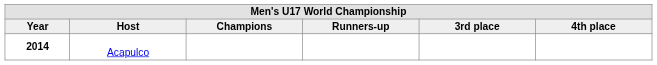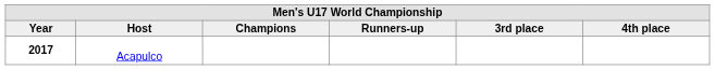 <table class="toccolours" border="1" cellpadding="2" style="border-collapse: collapse; text-align: center; width: 80%; margin: 0 auto;">
 <tr style= "background: #e2e2e2;">
 <th colspan=6 width=100%>Men's U17 World Championship</th>
 </tr>
 <tr style="background: #efefef;">
 <th width=10%>Year</th>
 <th width=18%>Host</th>
 <th width=18%>Champions</th>
 <th width=18%>Runners-up</th>
 <th width=18%>3rd place</th>
 <th width=18%>4th place</th>
 </tr>
 <tr>
-<td><strong>2014</strong></td>
+<td><strong>2017</strong></td>
 <td><br><a href='#'>Acapulco</a></td>
 <td><strong></strong></td>
 <td></td>
 <td></td>
 <td></td>
 </tr>
 </table>
